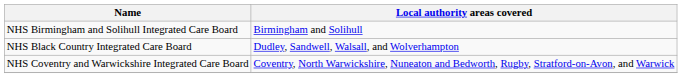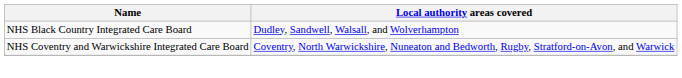 <table class="wikitable">
 <tr>
 <th>Name</th>
 <th><a href='#'>Local authority</a> areas covered</th>
-</tr>
-<tr>
-<td>NHS Birmingham and Solihull Integrated Care Board</td>
-<td><a href='#'>Birmingham</a> and <a href='#'>Solihull</a></td>
 </tr>
 <tr>
 <td>NHS Black Country Integrated Care Board</td>
 <td><a href='#'>Dudley</a>, <a href='#'>Sandwell</a>, <a href='#'>Walsall</a>, and <a href='#'>Wolverhampton</a></td>
 </tr>
 <tr>
 <td>NHS Coventry and Warwickshire Integrated Care Board</td>
 <td><a href='#'>Coventry</a>, <a href='#'>North Warwickshire</a>, <a href='#'>Nuneaton and Bedworth</a>, <a href='#'>Rugby</a>, <a href='#'>Stratford-on-Avon</a>, and <a href='#'>Warwick</a></td>
 </tr>
 <tr>
 </tr>
 </table>
